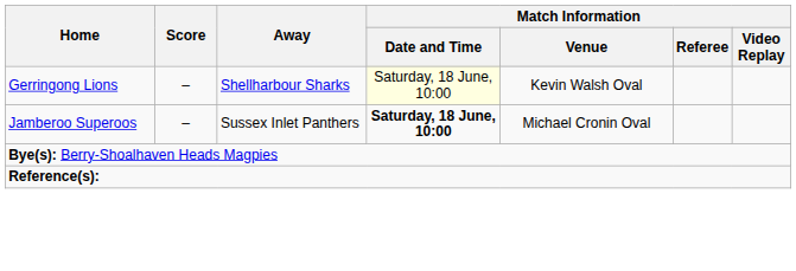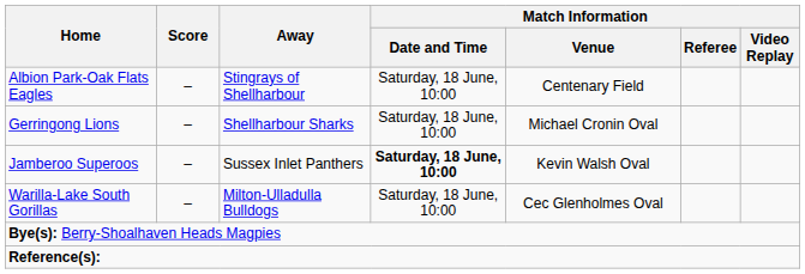 <table class="wikitable" width="100% text-align:center;">
 <tr>
 <th rowspan="2" width="19%">Home</th>
 <th rowspan="2" width="8%">Score</th>
 <th rowspan="2" width="19%">Away</th>
 <th colspan="4">Match Information</th>
 </tr>
 <tr bgcolor="#CCCCCC">
 <th width="17%">Date and Time</th>
 <th width="22%">Venue</th>
 <th>Referee</th>
 <th>Video Replay</th>
 </tr>
 <tr>
+<td> <a href='#'>Albion Park-Oak Flats Eagles</a></td>
+<td style="text-align:center;">–</td>
+<td> <a href='#'>Stingrays of Shellharbour</a></td>
+<td style="text-align:center;">Saturday, 18 June, 10:00</td>
+<td style="text-align:center;">Centenary Field</td>
+<td style="text-align:center;"></td>
+<td style="text-align:center;"></td>
+</tr>
+<tr>
 <td> <a href='#'>Gerringong Lions</a></td>
 <td style="text-align:center;">–</td>
 <td> <a href='#'>Shellharbour Sharks</a></td>
-<td style="background: lightyellow; text-align:center;">Saturday, 18 June, 10:00</td>
-<td style="text-align:center;">Kevin Walsh Oval</td>
+<td style="text-align:center;">Saturday, 18 June, 10:00</td>
+<td style="text-align:center;">Michael Cronin Oval</td>
 <td style="text-align:center;"></td>
 <td style="text-align:center;"></td>
 </tr>
 <tr>
 <td> <a href='#'>Jamberoo Superoos</a></td>
 <td style="text-align:center;">–</td>
 <td> Sussex Inlet Panthers</td>
 <td style="text-align:center;"><strong>Saturday, 18 June, 10:00</strong></td>
-<td style="text-align:center;">Michael Cronin Oval</td>
+<td style="text-align:center;">Kevin Walsh Oval</td>
+<td style="text-align:center;"></td>
+<td style="text-align:center;"></td>
+</tr>
+<tr>
+<td> <a href='#'>Warilla-Lake South Gorillas</a></td>
+<td style="text-align:center;">–</td>
+<td> <a href='#'>Milton-Ulladulla Bulldogs</a></td>
+<td style="text-align:center;">Saturday, 18 June, 10:00</td>
+<td style="text-align:center;">Cec Glenholmes Oval</td>
 <td style="text-align:center;"></td>
 <td style="text-align:center;"></td>
 </tr>
 <tr>
 <td colspan="7"><strong>Bye(s):</strong>  <a href='#'>Berry-Shoalhaven Heads Magpies</a></td>
 </tr>
 <tr>
 <td colspan="7"><strong>Reference(s):</strong></td>
 </tr>
 </table>
